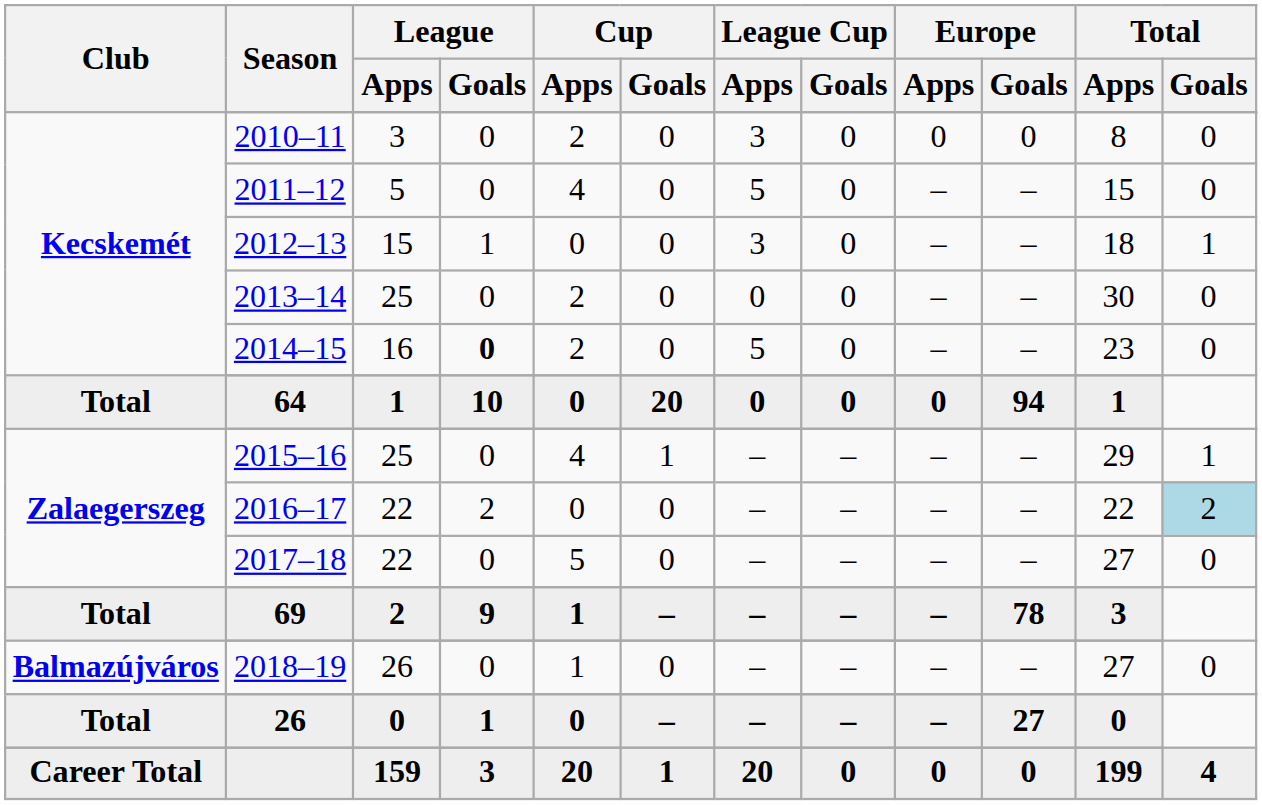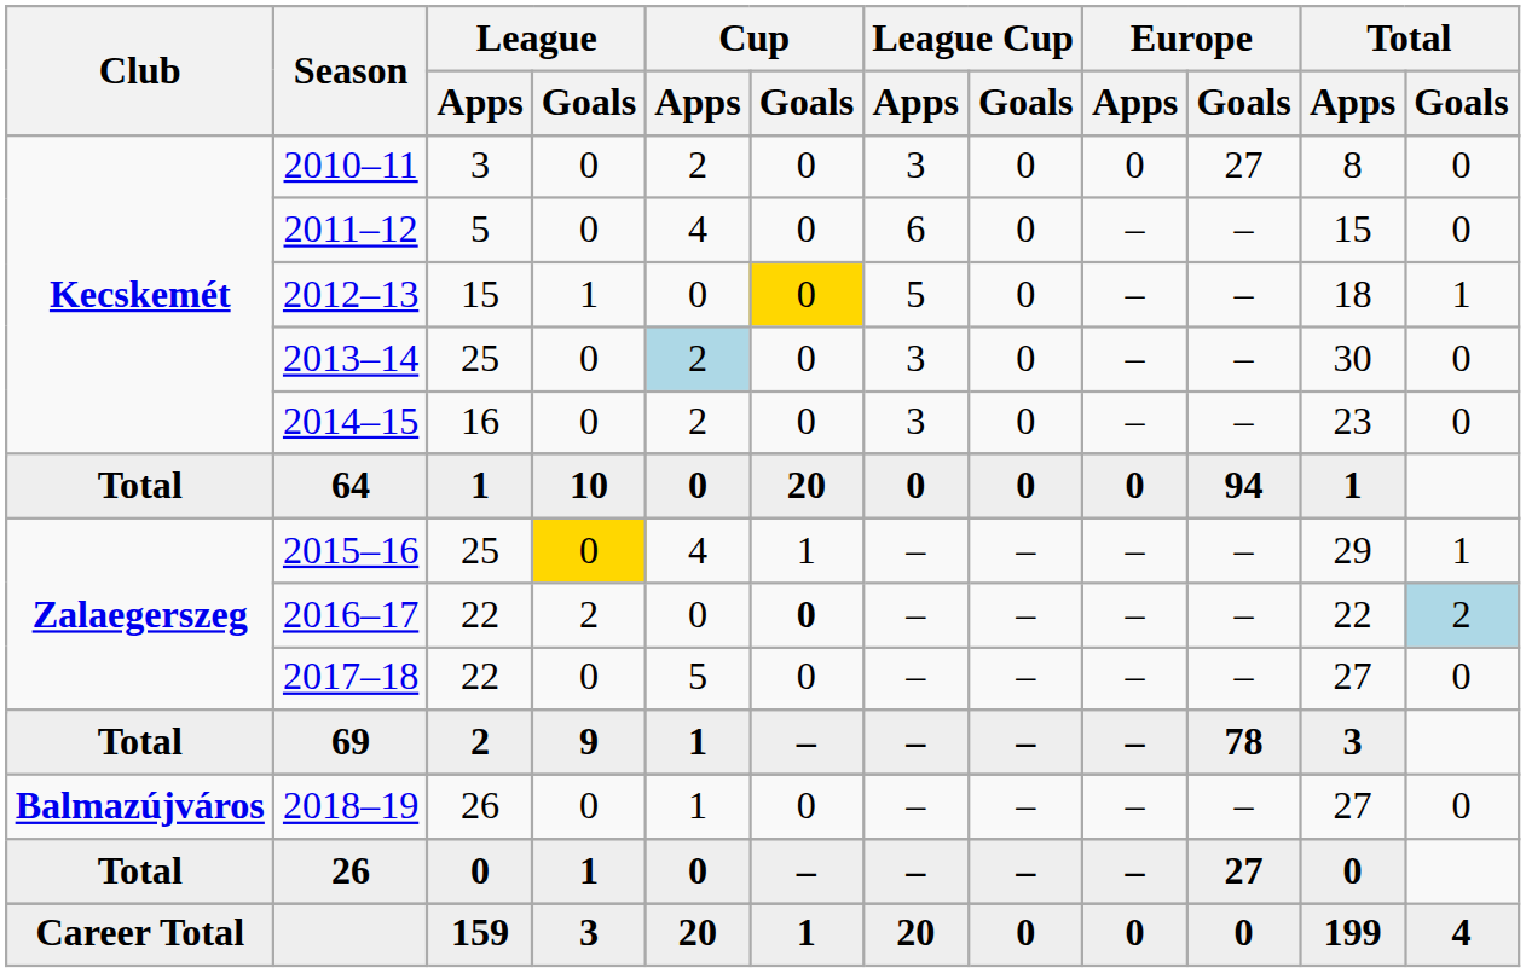 <table class="wikitable" style="font-size:90%; text-align: center;">
 <tr>
 <th rowspan="2">Club</th>
 <th rowspan="2">Season</th>
 <th colspan="2">League</th>
 <th colspan="2">Cup</th>
 <th colspan="2">League Cup</th>
 <th colspan="2">Europe</th>
 <th colspan="2">Total</th>
 </tr>
 <tr>
 <th>Apps</th>
 <th>Goals</th>
 <th>Apps</th>
 <th>Goals</th>
 <th>Apps</th>
 <th>Goals</th>
 <th>Apps</th>
 <th>Goals</th>
 <th>Apps</th>
 <th>Goals</th>
 </tr>
 <tr ||-||-||-|->
 <td rowspan="7" valign="center"><strong><a href='#'>Kecskemét</a></strong></td>
 </tr>
 <tr>
 <td><a href='#'>2010–11</a></td>
 <td>3</td>
 <td>0</td>
 <td>2</td>
 <td>0</td>
 <td>3</td>
 <td>0</td>
 <td>0</td>
-<td>0</td>
+<td>27</td>
 <td>8</td>
 <td>0</td>
 </tr>
 <tr>
 <td><a href='#'>2011–12</a></td>
 <td>5</td>
 <td>0</td>
 <td>4</td>
 <td>0</td>
-<td>5</td>
+<td>6</td>
 <td>0</td>
 <td>–</td>
 <td>–</td>
 <td>15</td>
 <td>0</td>
 </tr>
 <tr>
 <td><a href='#'>2012–13</a></td>
 <td>15</td>
 <td>1</td>
 <td>0</td>
-<td>0</td>
-<td>3</td>
+<td style="background: gold;">0</td>
+<td>5</td>
 <td>0</td>
 <td>–</td>
 <td>–</td>
 <td>18</td>
 <td>1</td>
 </tr>
 <tr>
 <td><a href='#'>2013–14</a></td>
 <td>25</td>
 <td>0</td>
-<td>2</td>
+<td style="background: lightblue;">2</td>
 <td>0</td>
-<td>0</td>
+<td>3</td>
 <td>0</td>
 <td>–</td>
 <td>–</td>
 <td>30</td>
 <td>0</td>
 </tr>
 <tr>
 <td><a href='#'>2014–15</a></td>
 <td>16</td>
-<td><strong>0</strong></td>
+<td>0</td>
 <td>2</td>
 <td>0</td>
-<td>5</td>
+<td>3</td>
 <td>0</td>
 <td>–</td>
 <td>–</td>
 <td>23</td>
 <td>0</td>
 </tr>
 <tr>
 </tr>
 <tr style="font-weight:bold; background-color:#eeeeee;">
 <td>Total</td>
 <td>64</td>
 <td>1</td>
 <td>10</td>
 <td>0</td>
 <td>20</td>
 <td>0</td>
 <td>0</td>
 <td>0</td>
 <td>94</td>
 <td>1</td>
 </tr>
 <tr>
 <td rowspan="5" valign="center"><strong><a href='#'>Zalaegerszeg</a></strong></td>
 </tr>
 <tr>
 <td><a href='#'>2015–16</a></td>
 <td>25</td>
-<td>0</td>
+<td style="background: gold;">0</td>
 <td>4</td>
 <td>1</td>
 <td>–</td>
 <td>–</td>
 <td>–</td>
 <td>–</td>
 <td>29</td>
 <td>1</td>
 </tr>
 <tr>
 <td><a href='#'>2016–17</a></td>
 <td>22</td>
 <td>2</td>
 <td>0</td>
-<td>0</td>
+<td><strong>0</strong></td>
 <td>–</td>
 <td>–</td>
 <td>–</td>
 <td>–</td>
 <td>22</td>
 <td style="background: lightblue;">2</td>
 </tr>
 <tr>
 <td><a href='#'>2017–18</a></td>
 <td>22</td>
 <td>0</td>
 <td>5</td>
 <td>0</td>
 <td>–</td>
 <td>–</td>
 <td>–</td>
 <td>–</td>
 <td>27</td>
 <td>0</td>
 </tr>
 <tr>
 </tr>
 <tr style="font-weight:bold; background-color:#eeeeee;">
 <td>Total</td>
 <td>69</td>
 <td>2</td>
 <td>9</td>
 <td>1</td>
 <td>–</td>
 <td>–</td>
 <td>–</td>
 <td>–</td>
 <td>78</td>
 <td>3</td>
 </tr>
 <tr>
 <td rowspan="3" valign="center"><strong><a href='#'>Balmazújváros</a></strong></td>
 </tr>
 <tr>
 <td><a href='#'>2018–19</a></td>
 <td>26</td>
 <td>0</td>
 <td>1</td>
 <td>0</td>
 <td>–</td>
 <td>–</td>
 <td>–</td>
 <td>–</td>
 <td>27</td>
 <td>0</td>
 </tr>
 <tr>
 </tr>
 <tr style="font-weight:bold; background-color:#eeeeee;">
 <td>Total</td>
 <td>26</td>
 <td>0</td>
 <td>1</td>
 <td>0</td>
 <td>–</td>
 <td>–</td>
 <td>–</td>
 <td>–</td>
 <td>27</td>
 <td>0</td>
 </tr>
 <tr>
 </tr>
 <tr style="font-weight:bold; background-color:#eeeeee;">
 <td rowspan="2" valign="top"><strong>Career Total</strong></td>
 <td></td>
 <td><strong>159</strong></td>
 <td><strong>3</strong></td>
 <td><strong>20</strong></td>
 <td><strong>1</strong></td>
 <td><strong>20</strong></td>
 <td><strong>0</strong></td>
 <td><strong>0</strong></td>
 <td><strong>0</strong></td>
 <td><strong>199</strong></td>
 <td><strong>4</strong></td>
 </tr>
 </table>
